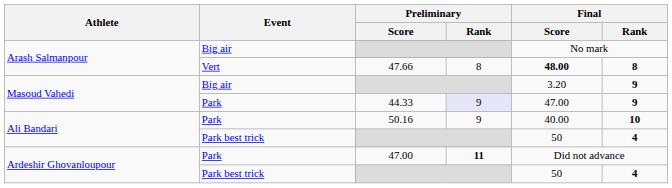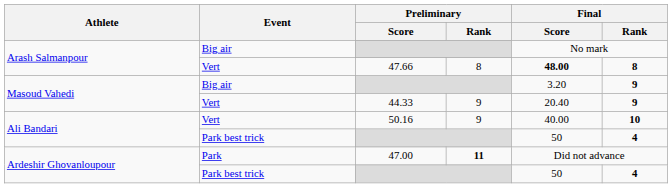 <table class="wikitable" width="70%" style="text-align:center; font-size:90%">
 <tr>
 <th rowspan="2" width="15%">Athlete</th>
 <th rowspan="2" width="12%">Event</th>
 <th colspan="2" width="12%">Preliminary</th>
 <th colspan="2" width="12%">Final</th>
 </tr>
 <tr>
 <th width="7%">Score</th>
 <th>Rank</th>
 <th width="7%">Score</th>
 <th>Rank</th>
 </tr>
 <tr>
 <td rowspan=2 align="left"><a href='#'>Arash Salmanpour</a></td>
 <td align="left"><a href='#'>Big air</a></td>
 <td colspan=2 bgcolor=#DCDCDC></td>
 <td colspan=2>No mark</td>
 </tr>
 <tr>
 <td align="left"><a href='#'>Vert</a></td>
 <td>47.66</td>
 <td>8 <strong></strong></td>
 <td><strong>48.00</strong></td>
 <td><strong>8</strong></td>
 </tr>
 <tr>
 <td rowspan=2 align="left"><a href='#'>Masoud Vahedi</a></td>
 <td align="left"><a href='#'>Big air</a></td>
 <td colspan=2 bgcolor=#DCDCDC></td>
 <td>3.20</td>
 <td><strong>9</strong></td>
 </tr>
 <tr>
-<td align="left"><a href='#'>Park</a></td>
+<td align="left"><a href='#'>Vert</a></td>
 <td>44.33</td>
-<td style="background: lavender;">9 <strong></strong></td>
-<td>47.00</td>
+<td>9 <strong></strong></td>
+<td>20.40</td>
 <td><strong>9</strong></td>
 </tr>
 <tr>
 <td rowspan=2 align="left"><a href='#'>Ali Bandari</a></td>
-<td align="left"><a href='#'>Park</a></td>
+<td align="left"><a href='#'>Vert</a></td>
 <td>50.16</td>
 <td>9 <strong></strong></td>
 <td>40.00</td>
 <td><strong>10</strong></td>
 </tr>
 <tr>
 <td align="left"><a href='#'>Park best trick</a></td>
 <td colspan=2 bgcolor=#DCDCDC></td>
 <td>50</td>
 <td><strong>4</strong></td>
 </tr>
 <tr>
 <td rowspan=2 align="left"><a href='#'>Ardeshir Ghovanloupour</a></td>
 <td align="left"><a href='#'>Park</a></td>
 <td>47.00</td>
 <td><strong>11</strong></td>
 <td colspan=2>Did not advance</td>
 </tr>
 <tr>
 <td align="left"><a href='#'>Park best trick</a></td>
 <td colspan=2 bgcolor=#DCDCDC></td>
 <td>50</td>
 <td><strong>4</strong></td>
 </tr>
 </table>
